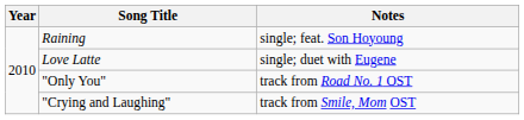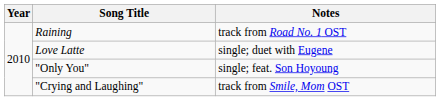 <table class="wikitable" style="width:600px">
 <tr>
 <th width=10>Year</th>
 <th>Song Title</th>
 <th>Notes</th>
 </tr>
 <tr>
 <td rowspan=4>2010</td>
 <td><em>Raining</em></td>
-<td>single; feat. <a href='#'>Son Hoyoung</a></td>
+<td>track from <a href='#'><em>Road No. 1</em> OST</a></td>
 </tr>
 <tr>
 <td><em>Love Latte</em></td>
 <td>single; duet with <a href='#'>Eugene</a></td>
 </tr>
 <tr>
 <td>"Only You" </td>
-<td>track from <a href='#'><em>Road No. 1</em> OST</a></td>
+<td>single; feat. <a href='#'>Son Hoyoung</a></td>
 </tr>
 <tr>
 <td>"Crying and Laughing"</td>
 <td>track from <em><a href='#'>Smile, Mom</a></em> <a href='#'>OST</a></td>
 </tr>
 </table>
